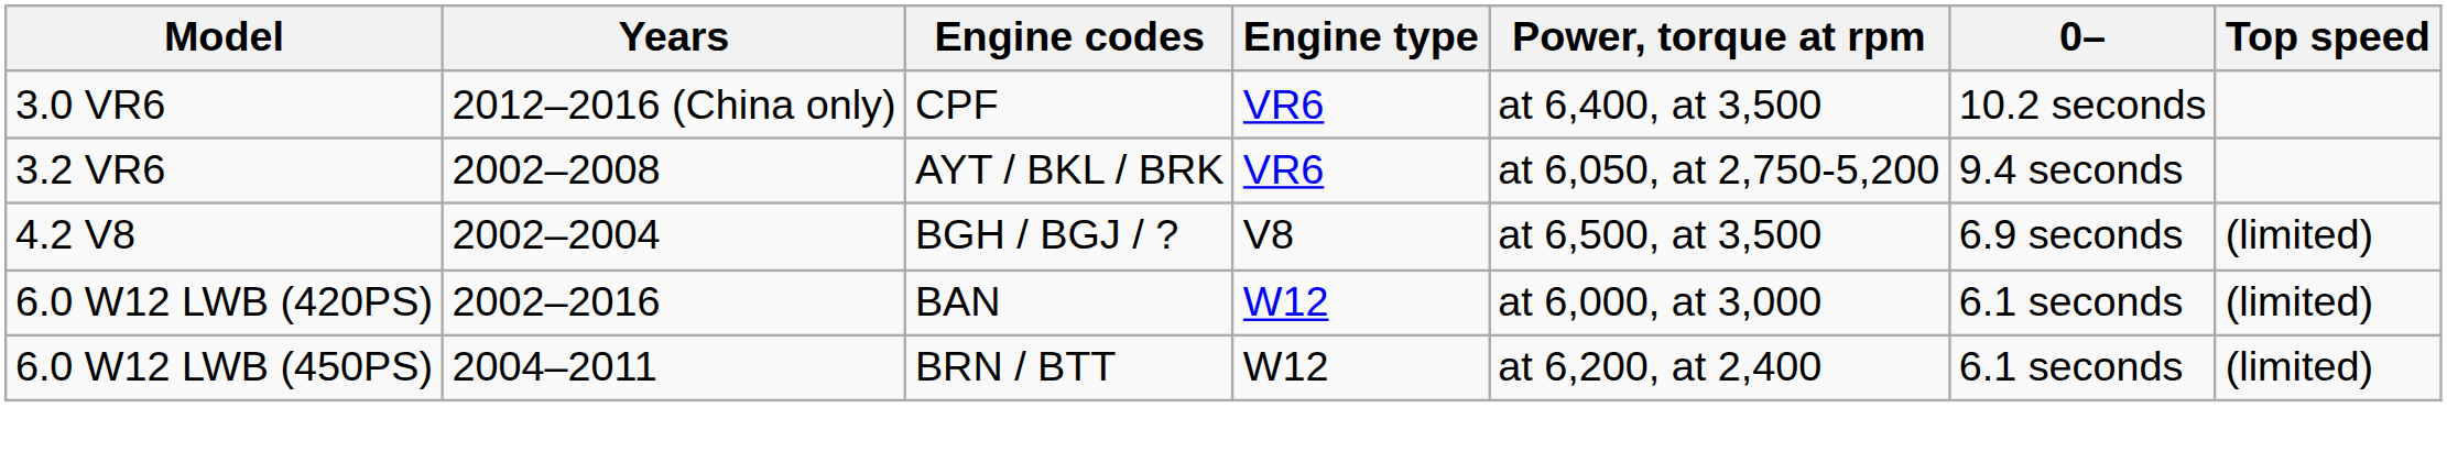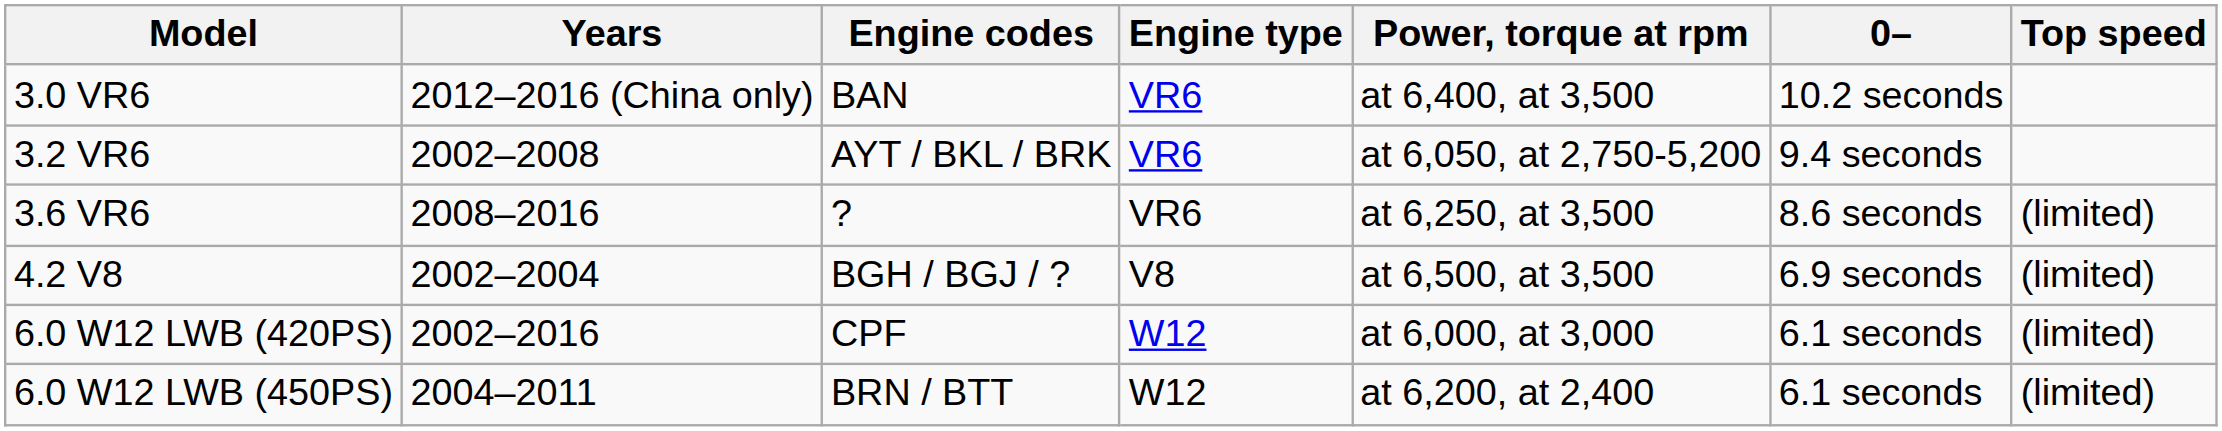 <table class="wikitable collapsible sortable">
 <tr>
 <th>Model</th>
 <th>Years</th>
 <th>Engine codes</th>
 <th>Engine type</th>
 <th>Power, torque at rpm</th>
 <th>0–</th>
 <th>Top speed</th>
 </tr>
 <tr>
 <td>3.0 VR6</td>
 <td>2012–2016 (China only)</td>
-<td>CPF</td>
+<td>BAN</td>
 <td> <a href='#'>VR6</a></td>
 <td> at 6,400,  at 3,500</td>
 <td>10.2 seconds</td>
 <td></td>
 </tr>
 <tr>
 <td>3.2 VR6</td>
 <td>2002–2008</td>
 <td>AYT / BKL / BRK</td>
 <td> <a href='#'>VR6</a></td>
 <td> at 6,050,  at 2,750-5,200</td>
 <td>9.4 seconds</td>
 <td></td>
 </tr>
 <tr>
+<td>3.6 VR6</td>
+<td>2008–2016</td>
+<td>?</td>
+<td> VR6</td>
+<td> at 6,250,  at 3,500</td>
+<td>8.6 seconds</td>
+<td> (limited)</td>
+</tr>
+<tr>
 <td>4.2 V8</td>
 <td>2002–2004</td>
 <td>BGH / BGJ / ?</td>
 <td> V8</td>
 <td> at 6,500,  at 3,500</td>
 <td>6.9 seconds</td>
 <td> (limited)</td>
 </tr>
 <tr>
 <td>6.0 W12 LWB (420PS)</td>
 <td>2002–2016</td>
-<td>BAN</td>
+<td>CPF</td>
 <td> <a href='#'>W12</a></td>
 <td> at 6,000,  at 3,000</td>
 <td>6.1 seconds</td>
 <td> (limited)</td>
 </tr>
 <tr>
 <td>6.0 W12 LWB (450PS)</td>
 <td>2004–2011</td>
 <td>BRN / BTT</td>
 <td> W12</td>
 <td> at 6,200,  at 2,400</td>
 <td>6.1 seconds</td>
 <td> (limited)</td>
 </tr>
 </table>
